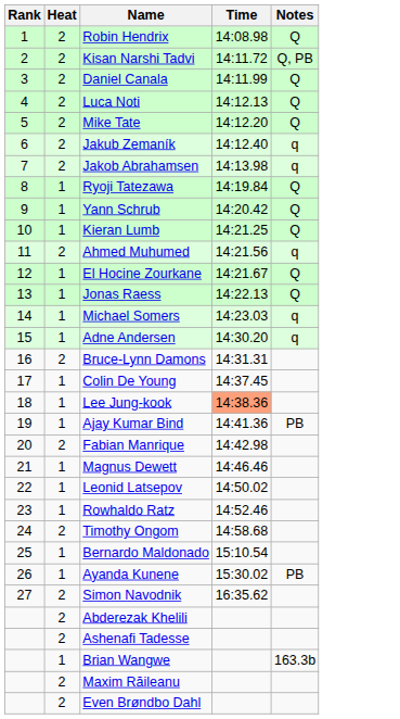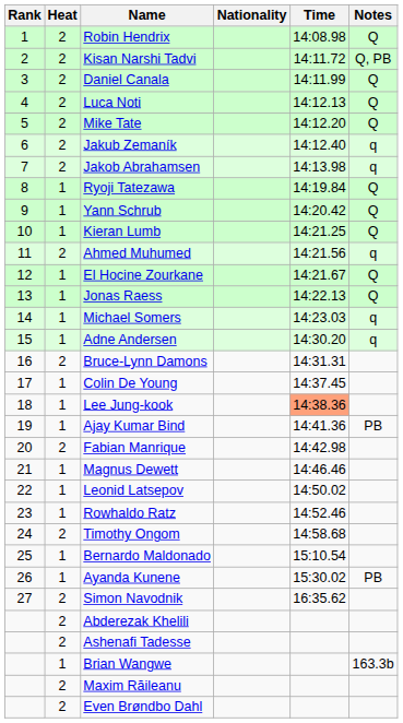 <table class="wikitable sortable" style="text-align:center">
 <tr>
 <th>Rank</th>
 <th>Heat</th>
 <th>Name</th>
+<th>Nationality</th>
 <th>Time</th>
 <th>Notes</th>
 </tr>
 <tr bgcolor=ccffcc>
 <td>1</td>
 <td>2</td>
 <td align=left><a href='#'>Robin Hendrix</a></td>
+<td align=left></td>
 <td>14:08.98</td>
 <td>Q</td>
 </tr>
 <tr bgcolor=ccffcc>
 <td>2</td>
 <td>2</td>
 <td align=left><a href='#'>Kisan Narshi Tadvi</a></td>
+<td align=left></td>
 <td>14:11.72</td>
 <td>Q, PB</td>
 </tr>
 <tr bgcolor=ccffcc>
 <td>3</td>
 <td>2</td>
 <td align=left><a href='#'>Daniel Canala</a></td>
+<td align=left></td>
 <td>14:11.99</td>
 <td>Q</td>
 </tr>
 <tr bgcolor=ccffcc>
 <td>4</td>
 <td>2</td>
 <td align=left><a href='#'>Luca Noti</a></td>
+<td align=left></td>
 <td>14:12.13</td>
 <td>Q</td>
 </tr>
 <tr bgcolor=ccffcc>
 <td>5</td>
 <td>2</td>
 <td align=left><a href='#'>Mike Tate</a></td>
+<td align=left></td>
 <td>14:12.20</td>
 <td>Q</td>
 </tr>
 <tr bgcolor=ddffdd>
 <td>6</td>
 <td>2</td>
 <td align=left><a href='#'>Jakub Zemaník</a></td>
+<td align=left></td>
 <td>14:12.40</td>
 <td>q</td>
 </tr>
 <tr bgcolor=ddffdd>
 <td>7</td>
 <td>2</td>
 <td align=left><a href='#'>Jakob Abrahamsen</a></td>
+<td align=left></td>
 <td>14:13.98</td>
 <td>q</td>
 </tr>
 <tr bgcolor=ccffcc>
 <td>8</td>
 <td>1</td>
 <td align=left><a href='#'>Ryoji Tatezawa</a></td>
+<td align=left></td>
 <td>14:19.84</td>
 <td>Q</td>
 </tr>
 <tr bgcolor=ccffcc>
 <td>9</td>
 <td>1</td>
 <td align=left><a href='#'>Yann Schrub</a></td>
+<td align=left></td>
 <td>14:20.42</td>
 <td>Q</td>
 </tr>
 <tr bgcolor=ccffcc>
 <td>10</td>
 <td>1</td>
 <td align=left><a href='#'>Kieran Lumb</a></td>
+<td align=left></td>
 <td>14:21.25</td>
 <td>Q</td>
 </tr>
 <tr bgcolor=ddffdd>
 <td>11</td>
 <td>2</td>
 <td align=left><a href='#'>Ahmed Muhumed</a></td>
+<td align=left></td>
 <td>14:21.56</td>
 <td>q</td>
 </tr>
 <tr bgcolor=ccffcc>
 <td>12</td>
 <td>1</td>
 <td align=left><a href='#'>El Hocine Zourkane</a></td>
+<td align=left></td>
 <td>14:21.67</td>
 <td>Q</td>
 </tr>
 <tr bgcolor=ccffcc>
 <td>13</td>
 <td>1</td>
 <td align=left><a href='#'>Jonas Raess</a></td>
+<td align=left></td>
 <td>14:22.13</td>
 <td>Q</td>
 </tr>
 <tr bgcolor=ddffdd>
 <td>14</td>
 <td>1</td>
 <td align=left><a href='#'>Michael Somers</a></td>
+<td align=left></td>
 <td>14:23.03</td>
 <td>q</td>
 </tr>
 <tr bgcolor=ddffdd>
 <td>15</td>
 <td>1</td>
 <td align=left><a href='#'>Adne Andersen</a></td>
+<td align=left></td>
 <td>14:30.20</td>
 <td>q</td>
 </tr>
 <tr>
 <td>16</td>
 <td>2</td>
 <td align=left><a href='#'>Bruce-Lynn Damons</a></td>
+<td align=left></td>
 <td>14:31.31</td>
 <td></td>
 </tr>
 <tr>
 <td>17</td>
 <td>1</td>
 <td align=left><a href='#'>Colin De Young</a></td>
+<td align=left></td>
 <td>14:37.45</td>
 <td></td>
 </tr>
 <tr>
 <td>18</td>
 <td>1</td>
 <td align=left><a href='#'>Lee Jung-kook</a></td>
+<td align=left></td>
 <td style="background: lightsalmon;">14:38.36</td>
 <td></td>
 </tr>
 <tr>
 <td>19</td>
 <td>1</td>
 <td align=left><a href='#'>Ajay Kumar Bind</a></td>
+<td align=left></td>
 <td>14:41.36</td>
 <td>PB</td>
 </tr>
 <tr>
 <td>20</td>
 <td>2</td>
 <td align=left><a href='#'>Fabian Manrique</a></td>
+<td align=left></td>
 <td>14:42.98</td>
 <td></td>
 </tr>
 <tr>
 <td>21</td>
 <td>1</td>
 <td align=left><a href='#'>Magnus Dewett</a></td>
+<td align=left></td>
 <td>14:46.46</td>
 <td></td>
 </tr>
 <tr>
 <td>22</td>
 <td>1</td>
 <td align=left><a href='#'>Leonid Latsepov</a></td>
+<td align=left></td>
 <td>14:50.02</td>
 <td></td>
 </tr>
 <tr>
 <td>23</td>
 <td>1</td>
 <td align=left><a href='#'>Rowhaldo Ratz</a></td>
+<td align=left></td>
 <td>14:52.46</td>
 <td></td>
 </tr>
 <tr>
 <td>24</td>
 <td>2</td>
 <td align=left><a href='#'>Timothy Ongom</a></td>
+<td align=left></td>
 <td>14:58.68</td>
 <td></td>
 </tr>
 <tr>
 <td>25</td>
 <td>1</td>
 <td align=left><a href='#'>Bernardo Maldonado</a></td>
+<td align=left></td>
 <td>15:10.54</td>
 <td></td>
 </tr>
 <tr>
 <td>26</td>
 <td>1</td>
 <td align=left><a href='#'>Ayanda Kunene</a></td>
+<td align=left></td>
 <td>15:30.02</td>
 <td>PB</td>
 </tr>
 <tr>
 <td>27</td>
 <td>2</td>
 <td align=left><a href='#'>Simon Navodnik</a></td>
+<td align=left></td>
 <td>16:35.62</td>
 <td></td>
 </tr>
 <tr>
 <td></td>
 <td>2</td>
 <td align=left><a href='#'>Abderezak Khelili</a></td>
+<td align=left></td>
 <td></td>
 <td></td>
 </tr>
 <tr>
 <td></td>
 <td>2</td>
 <td align=left><a href='#'>Ashenafi Tadesse</a></td>
+<td align=left></td>
 <td></td>
 <td></td>
 </tr>
 <tr>
 <td></td>
 <td>1</td>
 <td align=left><a href='#'>Brian Wangwe</a></td>
+<td align=left></td>
 <td></td>
 <td>163.3b</td>
 </tr>
 <tr>
 <td></td>
 <td>2</td>
 <td align=left><a href='#'>Maxim Răileanu</a></td>
+<td align=left></td>
 <td></td>
 <td></td>
 </tr>
 <tr>
 <td></td>
 <td>2</td>
 <td align=left><a href='#'>Even Brøndbo Dahl</a></td>
+<td align=left></td>
 <td></td>
 <td></td>
 </tr>
 </table>
